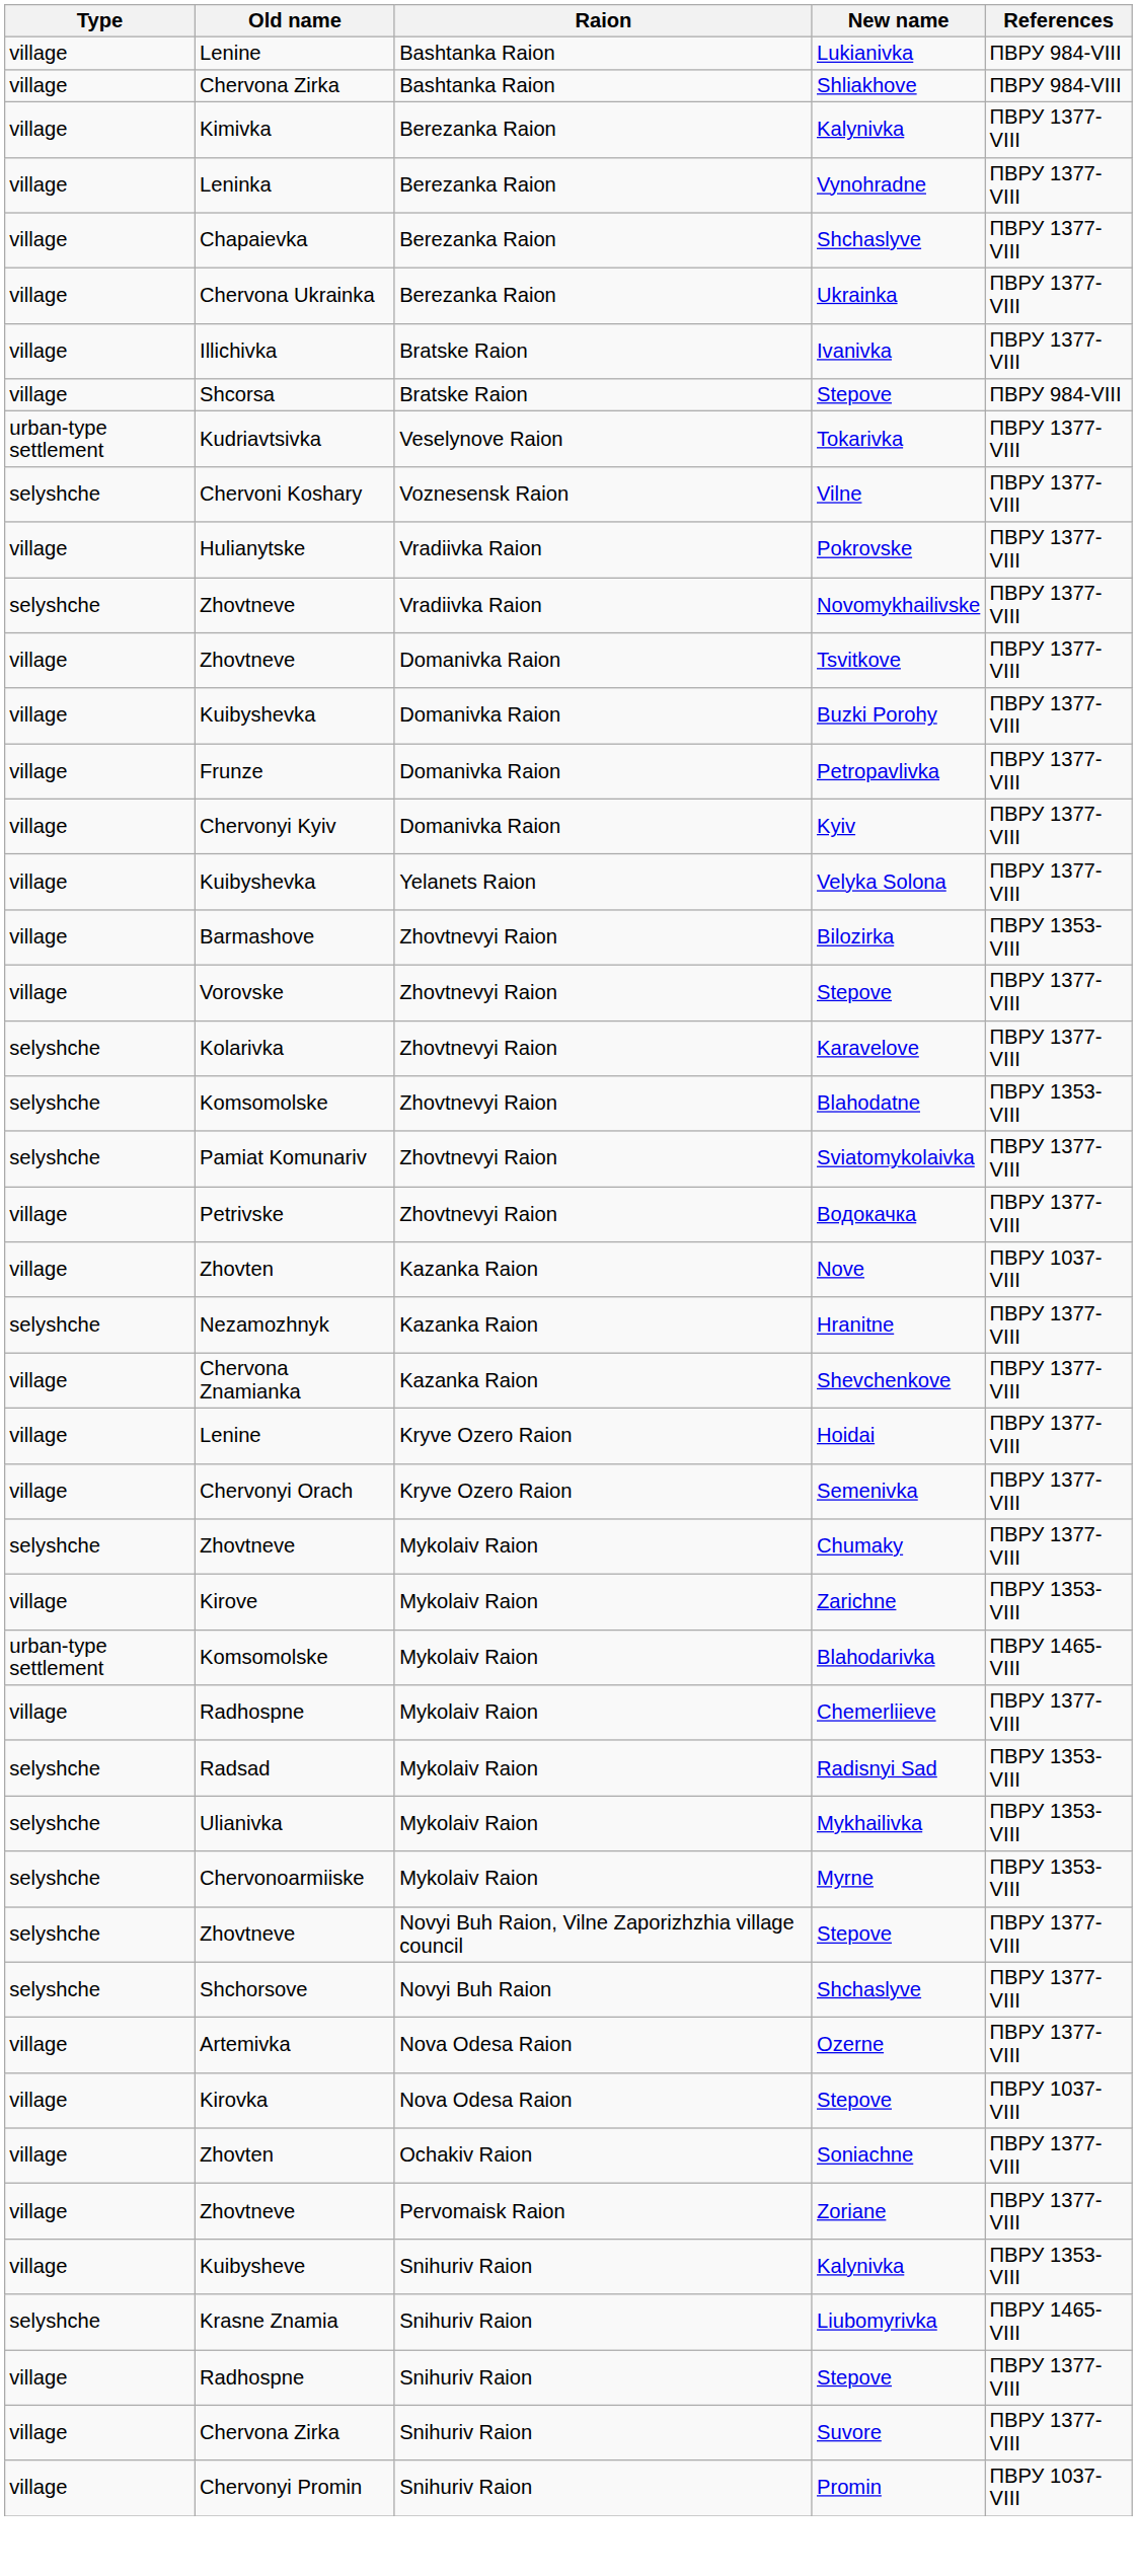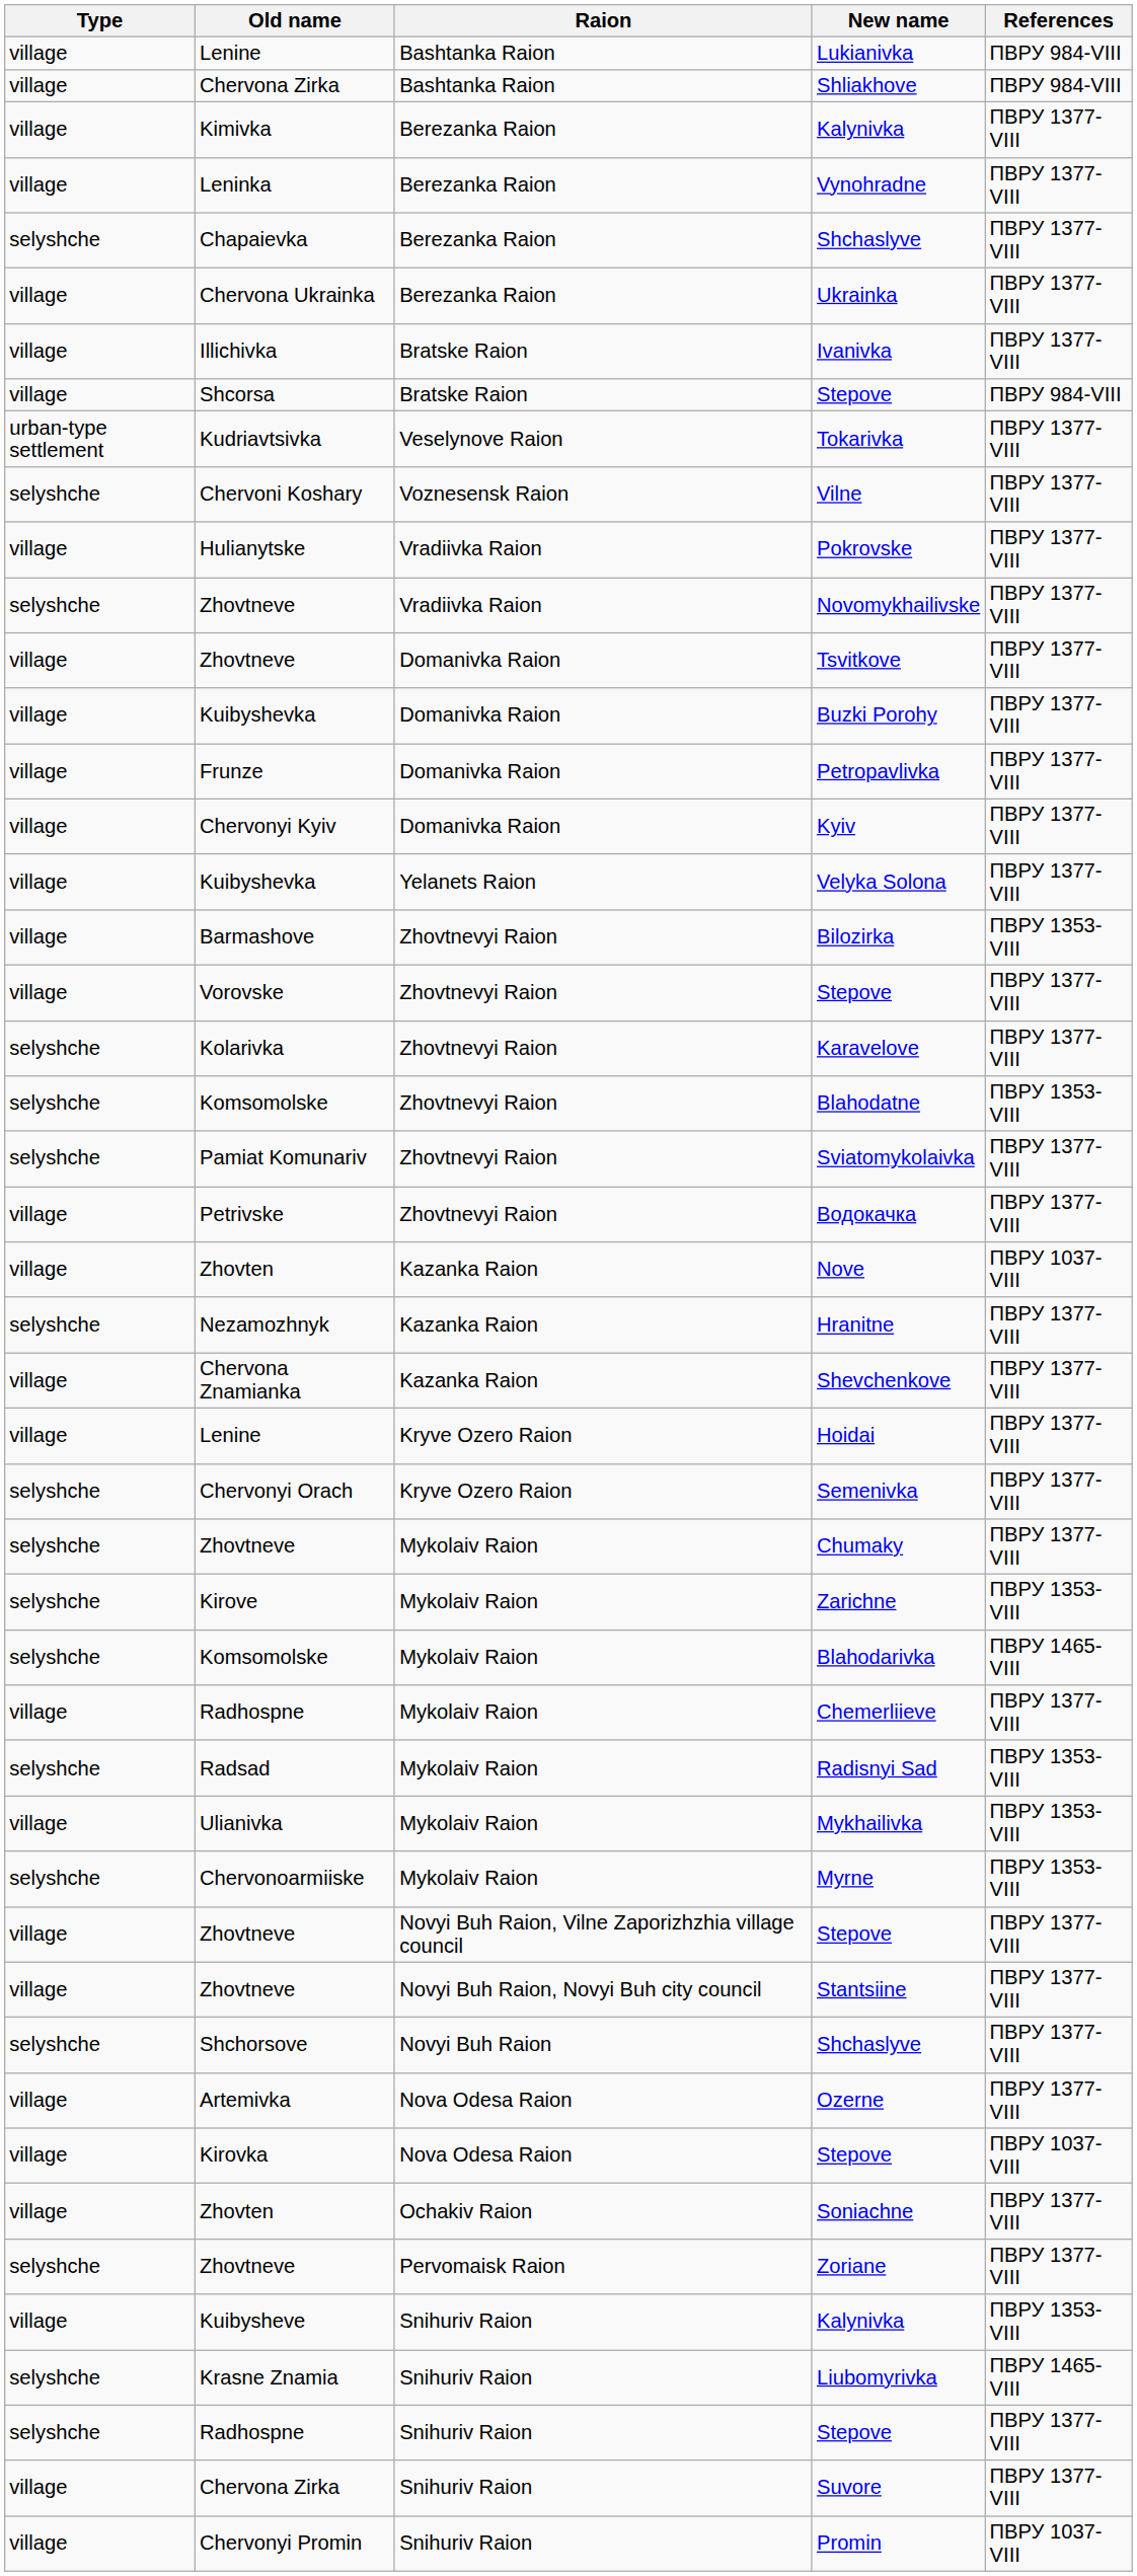 <table class="wikitable sortable" style="margin:auto;">
 <tr>
 <th>Type</th>
 <th>Old name</th>
 <th>Raion</th>
 <th>New name</th>
 <th>References</th>
 </tr>
 <tr>
 <td>village</td>
 <td>Lenine</td>
 <td>Bashtanka Raion</td>
 <td><a href='#'>Lukianivka</a></td>
 <td>ПВРУ 984-VIII</td>
 </tr>
 <tr>
 <td>village</td>
 <td>Chervona Zirka</td>
 <td>Bashtanka Raion</td>
 <td><a href='#'>Shliakhove</a></td>
 <td>ПВРУ 984-VIII</td>
 </tr>
 <tr>
 <td>village</td>
 <td>Kimivka</td>
 <td>Berezanka Raion</td>
 <td><a href='#'>Kalynivka</a></td>
 <td>ПВРУ 1377-VIII</td>
 </tr>
 <tr>
 <td>village</td>
 <td>Leninka</td>
 <td>Berezanka Raion</td>
 <td><a href='#'>Vynohradne</a></td>
 <td>ПВРУ 1377-VIII</td>
 </tr>
 <tr>
-<td>village</td>
+<td>selyshche</td>
 <td>Chapaievka</td>
 <td>Berezanka Raion</td>
 <td><a href='#'>Shchaslyve</a></td>
 <td>ПВРУ 1377-VIII</td>
 </tr>
 <tr>
 <td>village</td>
 <td>Chervona Ukrainka</td>
 <td>Berezanka Raion</td>
 <td><a href='#'>Ukrainka</a></td>
 <td>ПВРУ 1377-VIII</td>
 </tr>
 <tr>
 <td>village</td>
 <td>Illichivka</td>
 <td>Bratske Raion</td>
 <td><a href='#'>Ivanivka</a></td>
 <td>ПВРУ 1377-VIII</td>
 </tr>
 <tr>
 <td>village</td>
 <td>Shcorsa</td>
 <td>Bratske Raion</td>
 <td><a href='#'>Stepove</a></td>
 <td>ПВРУ 984-VIII</td>
 </tr>
 <tr>
 <td>urban-type settlement</td>
 <td>Kudriavtsivka</td>
 <td>Veselynove Raion</td>
 <td><a href='#'>Tokarivka</a></td>
 <td>ПВРУ 1377-VIII</td>
 </tr>
 <tr>
 <td>selyshche</td>
 <td>Chervoni Koshary</td>
 <td>Voznesensk Raion</td>
 <td><a href='#'>Vilne</a></td>
 <td>ПВРУ 1377-VIII</td>
 </tr>
 <tr>
 <td>village</td>
 <td>Hulianytske</td>
 <td>Vradiivka Raion</td>
 <td><a href='#'>Pokrovske</a></td>
 <td>ПВРУ 1377-VIII</td>
 </tr>
 <tr>
 <td>selyshche</td>
 <td>Zhovtneve</td>
 <td>Vradiivka Raion</td>
 <td><a href='#'>Novomykhailivske</a></td>
 <td>ПВРУ 1377-VIII</td>
 </tr>
 <tr>
 <td>village</td>
 <td>Zhovtneve</td>
 <td>Domanivka Raion</td>
 <td><a href='#'>Tsvitkove</a></td>
 <td>ПВРУ 1377-VIII</td>
 </tr>
 <tr>
 <td>village</td>
 <td>Kuibyshevka</td>
 <td>Domanivka Raion</td>
 <td><a href='#'>Buzki Porohy</a></td>
 <td>ПВРУ 1377-VIII</td>
 </tr>
 <tr>
 <td>village</td>
 <td>Frunze</td>
 <td>Domanivka Raion</td>
 <td><a href='#'>Petropavlivka</a></td>
 <td>ПВРУ 1377-VIII</td>
 </tr>
 <tr>
 <td>village</td>
 <td>Chervonyi Kyiv</td>
 <td>Domanivka Raion</td>
 <td><a href='#'>Kyiv</a></td>
 <td>ПВРУ 1377-VIII</td>
 </tr>
 <tr>
 <td>village</td>
 <td>Kuibyshevka</td>
 <td>Yelanets Raion</td>
 <td><a href='#'>Velyka Solona</a></td>
 <td>ПВРУ 1377-VIII</td>
 </tr>
 <tr>
 <td>village</td>
 <td>Barmashove</td>
 <td>Zhovtnevyi Raion</td>
 <td><a href='#'>Bilozirka</a></td>
 <td>ПВРУ 1353-VIII</td>
 </tr>
 <tr>
 <td>village</td>
 <td>Vorovske</td>
 <td>Zhovtnevyi Raion</td>
 <td><a href='#'>Stepove</a></td>
 <td>ПВРУ 1377-VIII</td>
 </tr>
 <tr>
 <td>selyshche</td>
 <td>Kolarivka</td>
 <td>Zhovtnevyi Raion</td>
 <td><a href='#'>Karavelove</a></td>
 <td>ПВРУ 1377-VIII</td>
 </tr>
 <tr>
 <td>selyshche</td>
 <td>Komsomolske</td>
 <td>Zhovtnevyi Raion</td>
 <td><a href='#'>Blahodatne</a></td>
 <td>ПВРУ 1353-VIII</td>
 </tr>
 <tr>
 <td>selyshche</td>
 <td>Pamiat Komunariv</td>
 <td>Zhovtnevyi Raion</td>
 <td><a href='#'>Sviatomykolaivka</a></td>
 <td>ПВРУ 1377-VIII</td>
 </tr>
 <tr>
 <td>village</td>
 <td>Petrivske</td>
 <td>Zhovtnevyi Raion</td>
 <td><a href='#'>Водокачка</a></td>
 <td>ПВРУ 1377-VIII</td>
 </tr>
 <tr>
 <td>village</td>
 <td>Zhovten</td>
 <td>Kazanka Raion</td>
 <td><a href='#'>Nove</a></td>
 <td>ПВРУ 1037-VIII</td>
 </tr>
 <tr>
 <td>selyshche</td>
 <td>Nezamozhnyk</td>
 <td>Kazanka Raion</td>
 <td><a href='#'>Hranitne</a></td>
 <td>ПВРУ 1377-VIII</td>
 </tr>
 <tr>
 <td>village</td>
 <td>Chervona Znamianka</td>
 <td>Kazanka Raion</td>
 <td><a href='#'>Shevchenkove</a></td>
 <td>ПВРУ 1377-VIII</td>
 </tr>
 <tr>
 <td>village</td>
 <td>Lenine</td>
 <td>Kryve Ozero Raion</td>
 <td><a href='#'>Hoidai</a></td>
 <td>ПВРУ 1377-VIII</td>
 </tr>
 <tr>
-<td>village</td>
+<td>selyshche</td>
 <td>Chervonyi Orach</td>
 <td>Kryve Ozero Raion</td>
 <td><a href='#'>Semenivka</a></td>
 <td>ПВРУ 1377-VIII</td>
 </tr>
 <tr>
 <td>selyshche</td>
 <td>Zhovtneve</td>
 <td>Mykolaiv Raion</td>
 <td><a href='#'>Chumaky</a></td>
 <td>ПВРУ 1377-VIII</td>
 </tr>
 <tr>
-<td>village</td>
+<td>selyshche</td>
 <td>Kirove</td>
 <td>Mykolaiv Raion</td>
 <td><a href='#'>Zarichne</a></td>
 <td>ПВРУ 1353-VIII</td>
 </tr>
 <tr>
-<td>urban-type settlement</td>
+<td>selyshche</td>
 <td>Komsomolske</td>
 <td>Mykolaiv Raion</td>
 <td><a href='#'>Blahodarivka</a></td>
 <td>ПВРУ 1465-VIII</td>
 </tr>
 <tr>
 <td>village</td>
 <td>Radhospne</td>
 <td>Mykolaiv Raion</td>
 <td><a href='#'>Chemerliieve</a></td>
 <td>ПВРУ 1377-VIII</td>
 </tr>
 <tr>
 <td>selyshche</td>
 <td>Radsad</td>
 <td>Mykolaiv Raion</td>
 <td><a href='#'>Radisnyi Sad</a></td>
 <td>ПВРУ 1353-VIII</td>
 </tr>
 <tr>
-<td>selyshche</td>
+<td>village</td>
 <td>Ulianivka</td>
 <td>Mykolaiv Raion</td>
 <td><a href='#'>Mykhailivka</a></td>
 <td>ПВРУ 1353-VIII</td>
 </tr>
 <tr>
 <td>selyshche</td>
 <td>Chervonoarmiiske</td>
 <td>Mykolaiv Raion</td>
 <td><a href='#'>Myrne</a></td>
 <td>ПВРУ 1353-VIII</td>
 </tr>
 <tr>
-<td>selyshche</td>
+<td>village</td>
 <td>Zhovtneve</td>
 <td>Novyi Buh Raion, Vilne Zaporizhzhia village council</td>
 <td><a href='#'>Stepove</a></td>
+<td>ПВРУ 1377-VIII</td>
+</tr>
+<tr>
+<td>village</td>
+<td>Zhovtneve</td>
+<td>Novyi Buh Raion, Novyi Buh city council</td>
+<td><a href='#'>Stantsiine</a></td>
 <td>ПВРУ 1377-VIII</td>
 </tr>
 <tr>
 <td>selyshche</td>
 <td>Shchorsove</td>
 <td>Novyi Buh Raion</td>
 <td><a href='#'>Shchaslyve</a></td>
 <td>ПВРУ 1377-VIII</td>
 </tr>
 <tr>
 <td>village</td>
 <td>Artemivka</td>
 <td>Nova Odesa Raion</td>
 <td><a href='#'>Ozerne</a></td>
 <td>ПВРУ 1377-VIII</td>
 </tr>
 <tr>
 <td>village</td>
 <td>Kirovka</td>
 <td>Nova Odesa Raion</td>
 <td><a href='#'>Stepove</a></td>
 <td>ПВРУ 1037-VIII</td>
 </tr>
 <tr>
 <td>village</td>
 <td>Zhovten</td>
 <td>Ochakiv Raion</td>
 <td><a href='#'>Soniachne</a></td>
 <td>ПВРУ 1377-VIII</td>
 </tr>
 <tr>
-<td>village</td>
+<td>selyshche</td>
 <td>Zhovtneve</td>
 <td>Pervomaisk Raion</td>
 <td><a href='#'>Zoriane</a></td>
 <td>ПВРУ 1377-VIII</td>
 </tr>
 <tr>
 <td>village</td>
 <td>Kuibysheve</td>
 <td>Snihuriv Raion</td>
 <td><a href='#'>Kalynivka</a></td>
 <td>ПВРУ 1353-VIII</td>
 </tr>
 <tr>
 <td>selyshche</td>
 <td>Krasne Znamia</td>
 <td>Snihuriv Raion</td>
 <td><a href='#'>Liubomyrivka</a></td>
 <td>ПВРУ 1465-VIII</td>
 </tr>
 <tr>
-<td>village</td>
+<td>selyshche</td>
 <td>Radhospne</td>
 <td>Snihuriv Raion</td>
 <td><a href='#'>Stepove</a></td>
 <td>ПВРУ 1377-VIII</td>
 </tr>
 <tr>
 <td>village</td>
 <td>Chervona Zirka</td>
 <td>Snihuriv Raion</td>
 <td><a href='#'>Suvore</a></td>
 <td>ПВРУ 1377-VIII</td>
 </tr>
 <tr>
 <td>village</td>
 <td>Chervonyi Promin</td>
 <td>Snihuriv Raion</td>
 <td><a href='#'>Promin</a></td>
 <td>ПВРУ 1037-VIII</td>
 </tr>
 </table>
